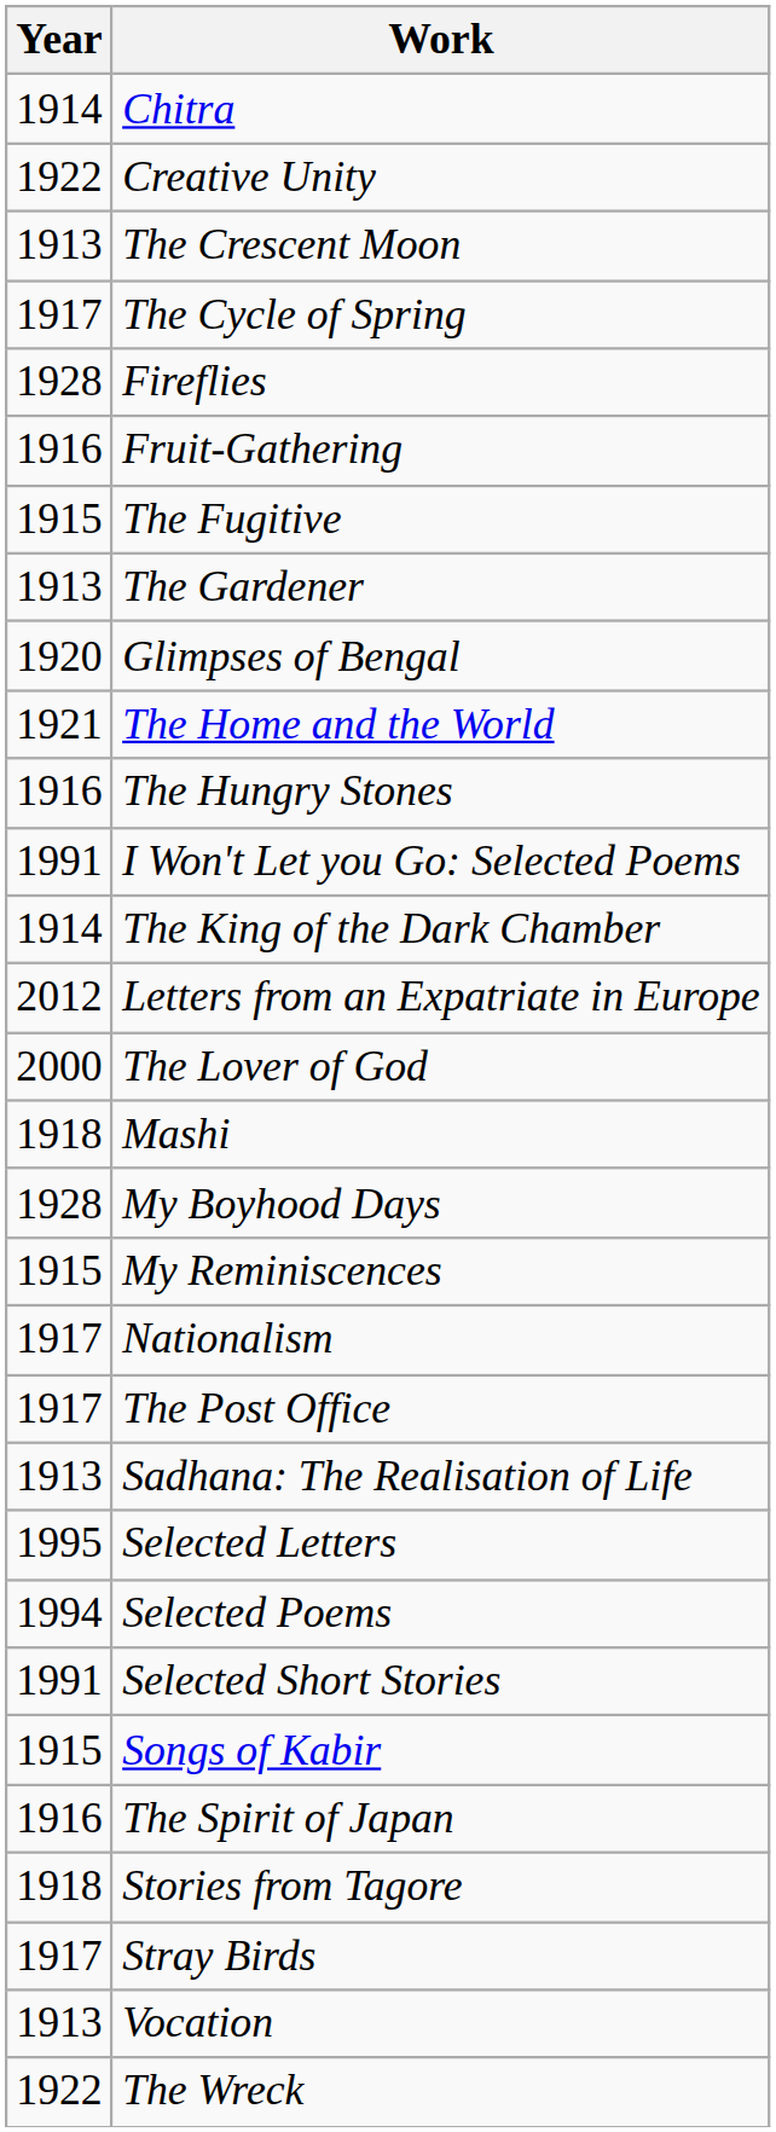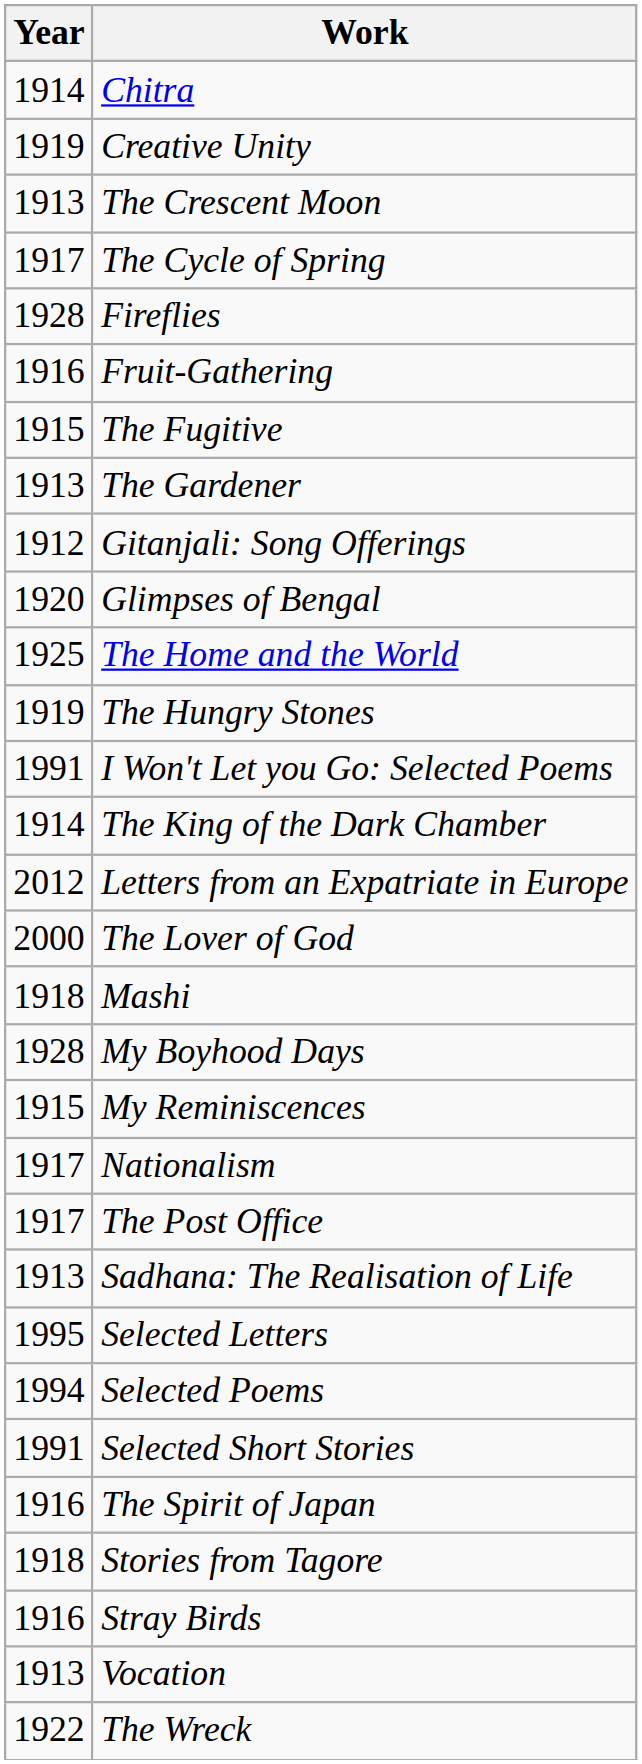 <table class="wikitable sortable">
 <tr>
 <th>Year</th>
 <th>Work</th>
 </tr>
 <tr>
 <td>1914</td>
 <td><em><a href='#'>Chitra</a></em></td>
 </tr>
 <tr>
-<td>1922</td>
+<td>1919</td>
 <td><em>Creative Unity</em></td>
 </tr>
 <tr>
 <td>1913</td>
 <td><em>The Crescent Moon</em></td>
 </tr>
 <tr>
 <td>1917</td>
 <td><em>The Cycle of Spring</em></td>
 </tr>
 <tr>
 <td>1928</td>
 <td><em>Fireflies</em></td>
 </tr>
 <tr>
 <td>1916</td>
 <td><em>Fruit-Gathering</em></td>
 </tr>
 <tr>
 <td>1915</td>
 <td><em>The Fugitive</em></td>
 </tr>
 <tr>
 <td>1913</td>
 <td><em>The Gardener</em></td>
 </tr>
 <tr>
+<td>1912</td>
+<td><em>Gitanjali: Song Offerings</em></td>
+</tr>
+<tr>
 <td>1920</td>
 <td><em>Glimpses of Bengal</em></td>
 </tr>
 <tr>
-<td>1921</td>
+<td>1925</td>
 <td><em><a href='#'>The Home and the World</a></em></td>
 </tr>
 <tr>
-<td>1916</td>
+<td>1919</td>
 <td><em>The Hungry Stones</em></td>
 </tr>
 <tr>
 <td>1991</td>
 <td><em>I Won't Let you Go: Selected Poems</em></td>
 </tr>
 <tr>
 <td>1914</td>
 <td><em>The King of the Dark Chamber</em></td>
 </tr>
 <tr>
 <td>2012</td>
 <td><em>Letters from an Expatriate in Europe</em></td>
 </tr>
 <tr>
 <td>2000</td>
 <td><em>The Lover of God</em></td>
 </tr>
 <tr>
 <td>1918</td>
 <td><em>Mashi</em></td>
 </tr>
 <tr>
 <td>1928</td>
 <td><em>My Boyhood Days</em></td>
 </tr>
 <tr>
 <td>1915</td>
 <td><em>My Reminiscences</em></td>
 </tr>
 <tr>
 <td>1917</td>
 <td><em>Nationalism</em></td>
 </tr>
 <tr>
 <td>1917</td>
 <td><em>The Post Office</em></td>
 </tr>
 <tr>
 <td>1913</td>
 <td><em>Sadhana: The Realisation of Life</em></td>
 </tr>
 <tr>
 <td>1995</td>
 <td><em>Selected Letters</em></td>
 </tr>
 <tr>
 <td>1994</td>
 <td><em>Selected Poems</em></td>
 </tr>
 <tr>
 <td>1991</td>
 <td><em>Selected Short Stories</em></td>
 </tr>
 <tr>
-<td>1915</td>
-<td><em><a href='#'>Songs of Kabir</a></em></td>
-</tr>
-<tr>
 <td>1916</td>
 <td><em>The Spirit of Japan</em></td>
 </tr>
 <tr>
 <td>1918</td>
 <td><em>Stories from Tagore</em></td>
 </tr>
 <tr>
-<td>1917</td>
+<td>1916</td>
 <td><em>Stray Birds</em></td>
 </tr>
 <tr>
 <td>1913</td>
 <td><em>Vocation</em></td>
 </tr>
 <tr>
 <td>1922</td>
 <td><em>The Wreck</em></td>
 </tr>
 </table>
